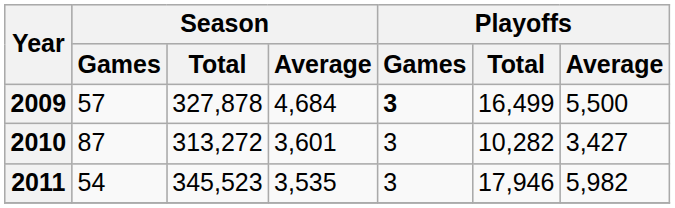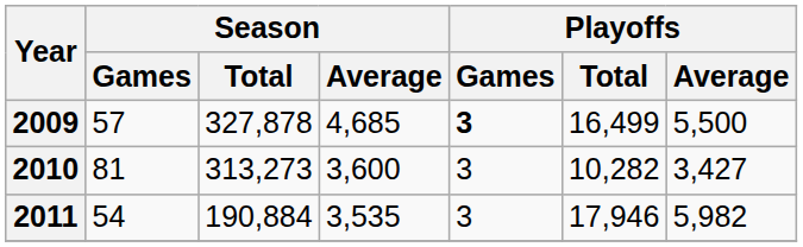 <table class="wikitable">
 <tr>
 <th rowspan=2 align=center>Year</th>
 <th colspan=3 align=center>Season</th>
 <th colspan=3 align=center>Playoffs</th>
 </tr>
 <tr>
 <th>Games</th>
 <th>Total</th>
 <th>Average</th>
 <th>Games</th>
 <th>Total</th>
 <th>Average</th>
 </tr>
 <tr>
 <th>2009</th>
 <td>57</td>
 <td>327,878</td>
-<td>4,684</td>
+<td>4,685</td>
 <td><strong>3</strong></td>
 <td>16,499</td>
 <td>5,500</td>
 </tr>
 <tr>
 <th>2010</th>
-<td>87</td>
-<td>313,272</td>
-<td>3,601</td>
+<td>81</td>
+<td>313,273</td>
+<td>3,600</td>
 <td>3</td>
 <td>10,282</td>
 <td>3,427</td>
 </tr>
 <tr>
 <th>2011</th>
 <td>54</td>
-<td>345,523</td>
+<td>190,884</td>
 <td>3,535</td>
 <td>3</td>
 <td>17,946</td>
 <td>5,982</td>
 </tr>
 <tr>
 </tr>
 </table>
